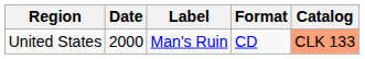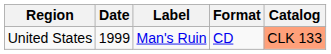 <table class="wikitable">
 <tr>
 <th>Region</th>
 <th>Date</th>
 <th>Label</th>
 <th>Format</th>
 <th>Catalog</th>
 </tr>
 <tr>
 <td>United States</td>
-<td>2000</td>
+<td>1999</td>
 <td><a href='#'>Man's Ruin</a></td>
 <td><a href='#'>CD</a></td>
 <td style="background: lightsalmon;">CLK 133</td>
 </tr>
 </table>
